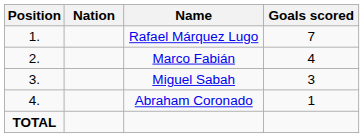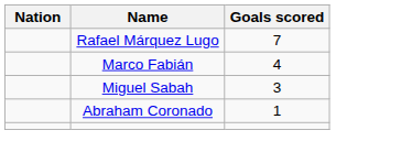 <table class="wikitable" style="font-size: 95%; text-align: center;">
 <tr>
-<th width=60>Position</th>
 <th width=60>Nation</th>
 <th width=150>Name</th>
 <th width=100>Goals scored</th>
 </tr>
 <tr>
-<td>1.</td>
 <td></td>
 <td><a href='#'>Rafael Márquez Lugo</a></td>
 <td>7</td>
 </tr>
 <tr>
-<td>2.</td>
 <td></td>
 <td><a href='#'>Marco Fabián</a></td>
 <td>4</td>
 </tr>
 <tr>
-<td>3.</td>
 <td></td>
 <td><a href='#'>Miguel Sabah</a></td>
 <td>3</td>
 </tr>
 <tr>
-<td>4.</td>
 <td></td>
 <td><a href='#'>Abraham Coronado</a></td>
 <td>1</td>
 </tr>
 <tr>
-<td><strong>TOTAL</strong></td>
 <td></td>
 <td></td>
 <td></td>
 </tr>
 </table>
